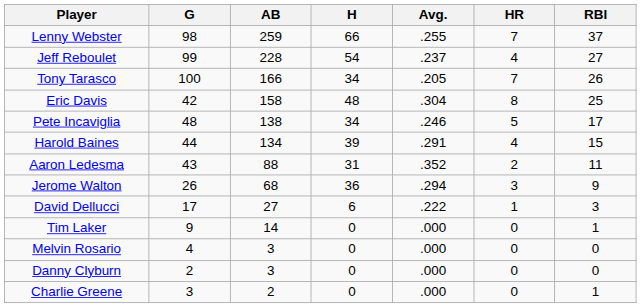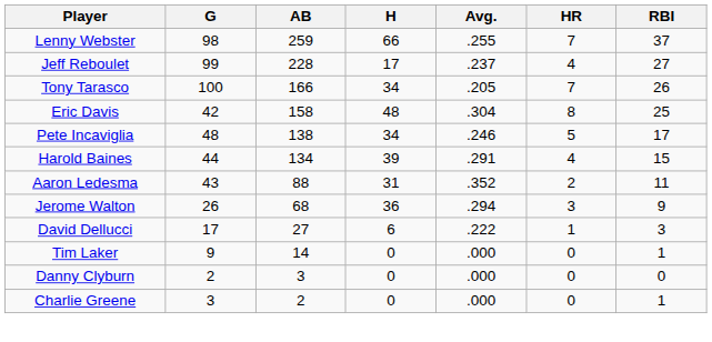 <table class="wikitable sortable">
 <tr>
 <th bgcolor="#DDDDFF" width="16%">Player</th>
 <th bgcolor="#DDDDFF" width="9%">G</th>
 <th bgcolor="#DDDDFF" width="9%">AB</th>
 <th bgcolor="#DDDDFF" width="9%">H</th>
 <th bgcolor="#DDDDFF" width="9%">Avg.</th>
 <th bgcolor="#DDDDFF" width="9%">HR</th>
 <th bgcolor="#DDDDFF" width="9%">RBI</th>
 </tr>
 <tr align="center">
 <td><a href='#'>Lenny Webster</a></td>
 <td>98</td>
 <td>259</td>
 <td>66</td>
 <td>.255</td>
 <td>7</td>
 <td>37</td>
 </tr>
 <tr align="center">
 <td><a href='#'>Jeff Reboulet</a></td>
 <td>99</td>
 <td>228</td>
-<td>54</td>
+<td>17</td>
 <td>.237</td>
 <td>4</td>
 <td>27</td>
 </tr>
 <tr align="center">
 <td><a href='#'>Tony Tarasco</a></td>
 <td>100</td>
 <td>166</td>
 <td>34</td>
 <td>.205</td>
 <td>7</td>
 <td>26</td>
 </tr>
 <tr align="center">
 <td><a href='#'>Eric Davis</a></td>
 <td>42</td>
 <td>158</td>
 <td>48</td>
 <td>.304</td>
 <td>8</td>
 <td>25</td>
 </tr>
 <tr align=center>
 <td><a href='#'>Pete Incaviglia</a></td>
 <td>48</td>
 <td>138</td>
 <td>34</td>
 <td>.246</td>
 <td>5</td>
 <td>17</td>
 </tr>
 <tr align="center">
 <td><a href='#'>Harold Baines</a></td>
 <td>44</td>
 <td>134</td>
 <td>39</td>
 <td>.291</td>
 <td>4</td>
 <td>15</td>
 </tr>
 <tr align="center">
 <td><a href='#'>Aaron Ledesma</a></td>
 <td>43</td>
 <td>88</td>
 <td>31</td>
 <td>.352</td>
 <td>2</td>
 <td>11</td>
 </tr>
 <tr align="center">
 <td><a href='#'>Jerome Walton</a></td>
 <td>26</td>
 <td>68</td>
 <td>36</td>
 <td>.294</td>
 <td>3</td>
 <td>9</td>
 </tr>
 <tr align="center">
 <td><a href='#'>David Dellucci</a></td>
 <td>17</td>
 <td>27</td>
 <td>6</td>
 <td>.222</td>
 <td>1</td>
 <td>3</td>
 </tr>
 <tr align="center">
 <td><a href='#'>Tim Laker</a></td>
 <td>9</td>
 <td>14</td>
 <td>0</td>
 <td>.000</td>
 <td>0</td>
 <td>1</td>
 </tr>
 <tr align="center">
-<td><a href='#'>Melvin Rosario</a></td>
-<td>4</td>
-<td>3</td>
-<td>0</td>
-<td>.000</td>
-<td>0</td>
-<td>0</td>
-</tr>
-<tr align="center">
 <td><a href='#'>Danny Clyburn</a></td>
 <td>2</td>
 <td>3</td>
 <td>0</td>
 <td>.000</td>
 <td>0</td>
 <td>0</td>
 </tr>
 <tr align=center>
 <td><a href='#'>Charlie Greene</a></td>
 <td>3</td>
 <td>2</td>
 <td>0</td>
 <td>.000</td>
 <td>0</td>
 <td>1</td>
 </tr>
 </table>
